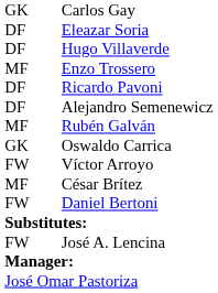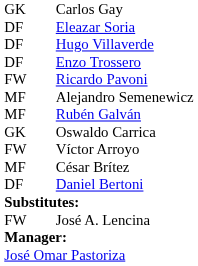 <table cellspacing="0" cellpadding="0" style="font-size:90%; margin:0.2em auto;">
 <tr>
 <th width="25"></th>
 <th width="25"></th>
 </tr>
 <tr>
 <td>GK</td>
 <td></td>
 <td> Carlos Gay</td>
 </tr>
 <tr>
 <td>DF</td>
 <td></td>
 <td> <a href='#'>Eleazar Soria</a></td>
 </tr>
 <tr>
 <td>DF</td>
 <td></td>
 <td> <a href='#'>Hugo Villaverde</a></td>
 </tr>
 <tr>
-<td>MF</td>
+<td>DF</td>
 <td></td>
 <td> <a href='#'>Enzo Trossero</a></td>
 </tr>
 <tr>
-<td>DF</td>
+<td>FW</td>
 <td></td>
 <td> <a href='#'>Ricardo Pavoni</a></td>
 </tr>
 <tr>
-<td>DF</td>
+<td>MF</td>
 <td></td>
 <td> Alejandro Semenewicz</td>
 </tr>
 <tr>
 <td>MF</td>
 <td></td>
 <td> <a href='#'>Rubén Galván</a></td>
 <td></td>
 <td></td>
 </tr>
 <tr>
 <td>GK</td>
 <td></td>
 <td> Oswaldo Carrica</td>
 </tr>
 <tr>
 <td>FW</td>
 <td></td>
 <td> Víctor Arroyo</td>
 </tr>
 <tr>
 <td>MF</td>
 <td></td>
 <td> César Brítez</td>
 </tr>
 <tr>
-<td>FW</td>
+<td>DF</td>
 <td></td>
 <td> <a href='#'>Daniel Bertoni</a></td>
 </tr>
 <tr>
 <td colspan=3><strong>Substitutes:</strong></td>
 </tr>
 <tr>
 <td>FW</td>
 <td></td>
 <td> José A. Lencina</td>
 <td></td>
 <td></td>
 </tr>
 <tr>
 <td colspan=3><strong>Manager:</strong></td>
 </tr>
 <tr>
 <td colspan=5> <a href='#'>José Omar Pastoriza</a></td>
 </tr>
 </table>
